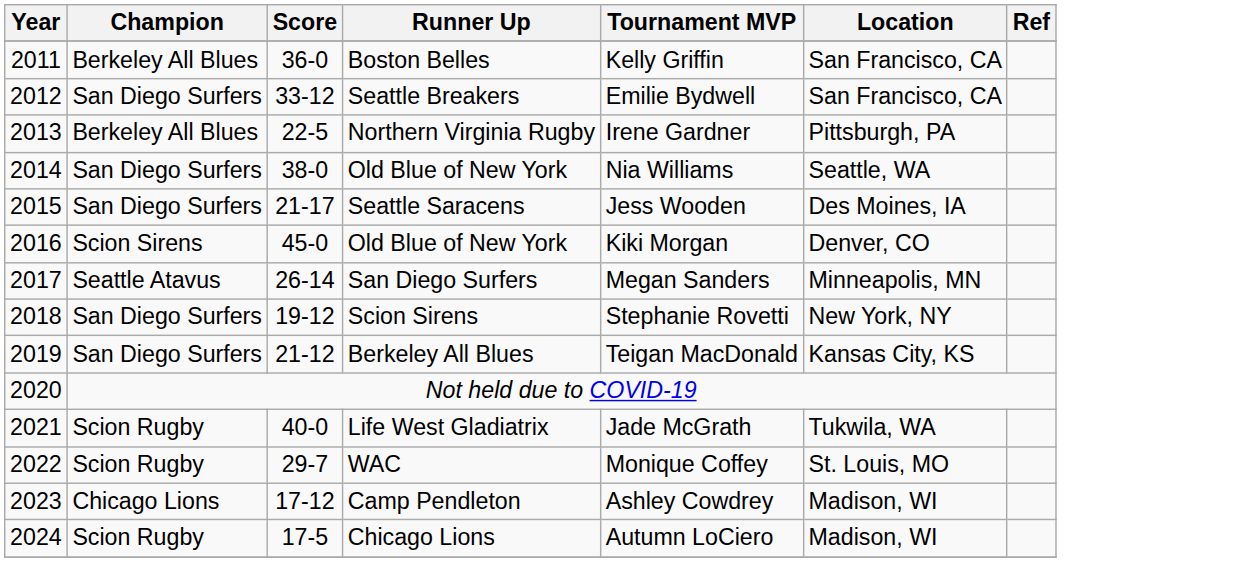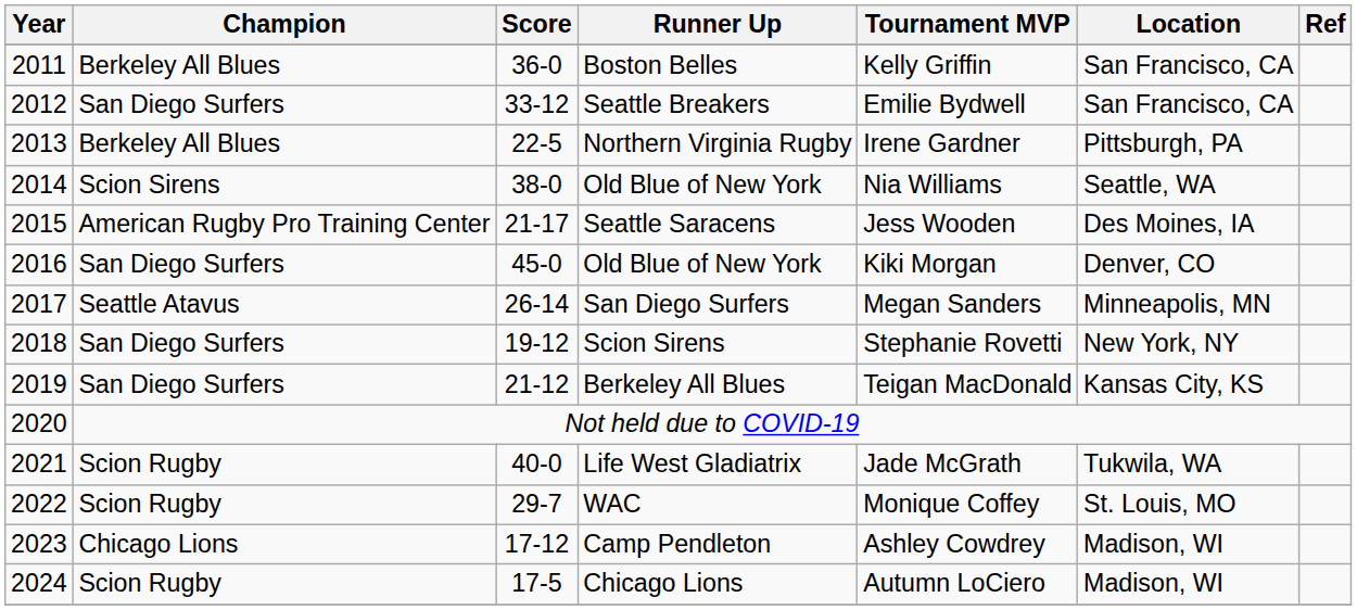 <table class="wikitable sortable">
 <tr>
 <th>Year</th>
 <th>Champion</th>
 <th>Score</th>
 <th>Runner Up</th>
 <th>Tournament MVP</th>
 <th>Location</th>
 <th>Ref</th>
 </tr>
 <tr>
 </tr>
 <tr ?>
 <td align=center>2011</td>
 <td>Berkeley All Blues</td>
 <td align="center">36-0</td>
 <td>Boston Belles</td>
 <td>Kelly Griffin</td>
 <td>San Francisco, CA</td>
 <td></td>
 </tr>
 <tr>
 <td align=center>2012</td>
 <td>San Diego Surfers</td>
 <td align="center">33-12</td>
 <td>Seattle Breakers</td>
 <td>Emilie Bydwell</td>
 <td>San Francisco, CA</td>
 <td></td>
 </tr>
 <tr>
 <td align=center>2013</td>
 <td>Berkeley All Blues</td>
 <td align="center">22-5</td>
 <td>Northern Virginia Rugby</td>
 <td>Irene Gardner</td>
 <td>Pittsburgh, PA</td>
 <td></td>
 </tr>
 <tr>
 <td align=center>2014</td>
-<td>San Diego Surfers</td>
+<td>Scion Sirens</td>
 <td align="center">38-0</td>
 <td>Old Blue of New York</td>
 <td>Nia Williams</td>
 <td>Seattle, WA</td>
 <td></td>
 </tr>
 <tr>
 <td align=center>2015</td>
-<td>San Diego Surfers</td>
+<td>American Rugby Pro Training Center</td>
 <td align="center">21-17</td>
 <td>Seattle Saracens</td>
 <td>Jess Wooden</td>
 <td>Des Moines, IA</td>
 <td></td>
 </tr>
 <tr>
 <td align=center>2016</td>
-<td>Scion Sirens</td>
+<td>San Diego Surfers</td>
 <td align="center">45-0</td>
 <td>Old Blue of New York</td>
 <td>Kiki Morgan</td>
 <td>Denver, CO</td>
 <td></td>
 </tr>
 <tr>
 <td align=center>2017</td>
 <td>Seattle Atavus</td>
 <td align="center">26-14</td>
 <td>San Diego Surfers</td>
 <td>Megan Sanders</td>
 <td>Minneapolis, MN</td>
 <td></td>
 </tr>
 <tr>
 <td align=center>2018</td>
 <td>San Diego Surfers</td>
 <td align="center">19-12</td>
 <td>Scion Sirens</td>
 <td>Stephanie Rovetti</td>
 <td>New York, NY</td>
 <td></td>
 </tr>
 <tr>
 <td align=center>2019</td>
 <td>San Diego Surfers</td>
 <td align="center">21-12</td>
 <td>Berkeley All Blues</td>
 <td>Teigan MacDonald</td>
 <td>Kansas City, KS</td>
 <td></td>
 </tr>
 <tr>
 <td align=center>2020</td>
 <td colspan=6 align=center><em>Not held due to <a href='#'>COVID-19</a></em></td>
 </tr>
 <tr>
 <td align=center>2021</td>
 <td>Scion Rugby</td>
 <td align="center">40-0</td>
 <td>Life West Gladiatrix</td>
 <td>Jade McGrath</td>
 <td>Tukwila, WA</td>
 <td></td>
 </tr>
 <tr>
 <td align=center>2022</td>
 <td>Scion Rugby</td>
 <td align=center>29-7</td>
 <td>WAC</td>
 <td>Monique Coffey</td>
 <td>St. Louis, MO</td>
 <td></td>
 </tr>
 <tr>
 <td align=center>2023</td>
 <td>Chicago Lions</td>
 <td align=center>17-12</td>
 <td>Camp Pendleton</td>
 <td>Ashley Cowdrey</td>
 <td>Madison, WI</td>
 <td></td>
 </tr>
 <tr>
 <td align=center>2024</td>
 <td>Scion Rugby</td>
 <td align=center>17-5</td>
 <td>Chicago Lions</td>
 <td>Autumn LoCiero</td>
 <td>Madison, WI</td>
 <td></td>
 </tr>
 <tr>
 </tr>
 </table>
